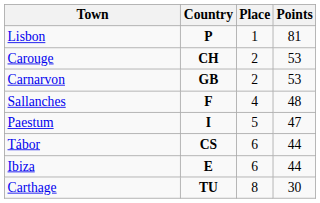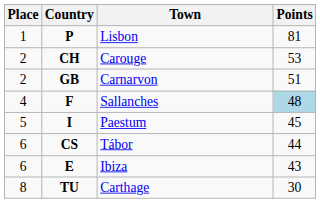 <table class="wikitable" style="text-align;">
 <tr>
+<th width="25">Place</th>
+<th width="25">Country</th>
 <th width="200">Town</th>
-<th width="25">Country</th>
-<th width="25">Place</th>
 <th width="25">Points</th>
 </tr>
 <tr>
+<td align="center">1</td>
+<td align="center"><strong>P</strong></td>
 <td align="left"><a href='#'>Lisbon</a></td>
-<td align="center"><strong>P</strong></td>
-<td align="center">1</td>
 <td align="center">81</td>
 </tr>
 <tr>
+<td align="center">2</td>
+<td align="center"><strong>CH</strong></td>
 <td align="left"><a href='#'>Carouge</a></td>
-<td align="center"><strong>CH</strong></td>
-<td align="center">2</td>
 <td align="center">53</td>
 </tr>
 <tr>
+<td align="center">2</td>
+<td align="center"><strong>GB</strong></td>
 <td align="left"><a href='#'>Carnarvon</a></td>
-<td align="center"><strong>GB</strong></td>
-<td align="center">2</td>
-<td align="center">53</td>
+<td align="center">51</td>
 </tr>
 <tr>
+<td align="center">4</td>
+<td align="center"><strong>F</strong></td>
 <td align="left"><a href='#'>Sallanches</a></td>
-<td align="center"><strong>F</strong></td>
-<td align="center">4</td>
-<td align="center">48</td>
+<td align="center" style="background: lightblue;">48</td>
 </tr>
 <tr>
+<td align="center">5</td>
+<td align="center"><strong>I</strong></td>
 <td align="left"><a href='#'>Paestum</a></td>
-<td align="center"><strong>I</strong></td>
-<td align="center">5</td>
-<td align="center">47</td>
+<td align="center">45</td>
 </tr>
 <tr>
+<td align="center">6</td>
+<td align="center"><strong>CS</strong></td>
 <td align="left"><a href='#'>Tábor</a></td>
-<td align="center"><strong>CS</strong></td>
-<td align="center">6</td>
 <td align="center">44</td>
 </tr>
 <tr>
+<td align="center">6</td>
+<td align="center"><strong>E</strong></td>
 <td align="left"><a href='#'>Ibiza</a></td>
-<td align="center"><strong>E</strong></td>
-<td align="center">6</td>
-<td align="center">44</td>
+<td align="center">43</td>
 </tr>
 <tr>
+<td align="center">8</td>
+<td align="center"><strong>TU</strong></td>
 <td align="left"><a href='#'>Carthage</a></td>
-<td align="center"><strong>TU</strong></td>
-<td align="center">8</td>
 <td align="center">30</td>
 </tr>
 </table>
